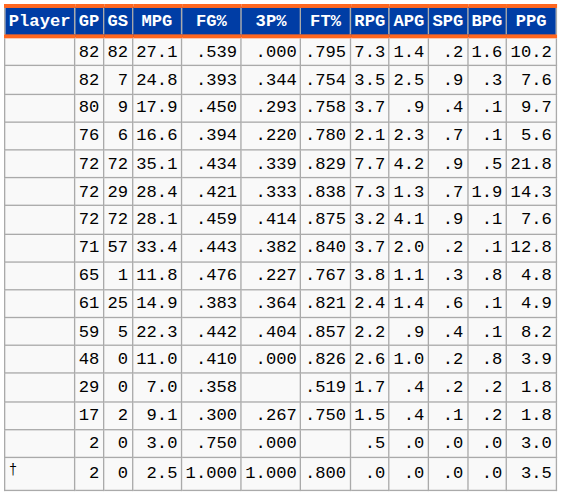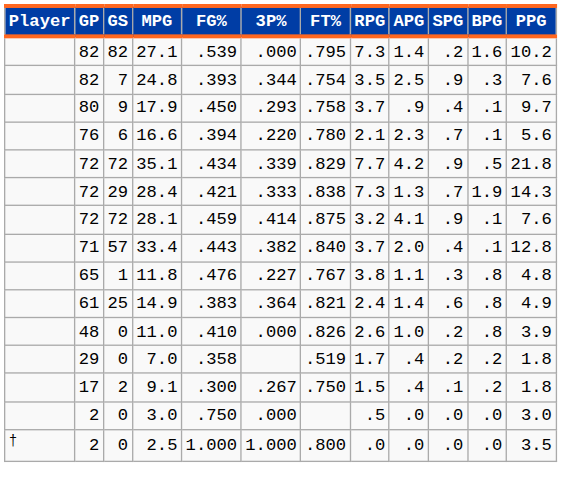 <table class="wikitable sortable" style="text-align:right;">
 <tr>
 <th style="background:#003DA5; color:#FFFFFF; border-top:#FF6720 3px solid; border-bottom:#FF6720 3px solid;">Player</th>
 <th style="background:#003DA5; color:#FFFFFF; border-top:#FF6720 3px solid; border-bottom:#FF6720 3px solid;">GP</th>
 <th style="background:#003DA5; color:#FFFFFF; border-top:#FF6720 3px solid; border-bottom:#FF6720 3px solid;">GS</th>
 <th style="background:#003DA5; color:#FFFFFF; border-top:#FF6720 3px solid; border-bottom:#FF6720 3px solid;">MPG</th>
 <th style="background:#003DA5; color:#FFFFFF; border-top:#FF6720 3px solid; border-bottom:#FF6720 3px solid;">FG%</th>
 <th style="background:#003DA5; color:#FFFFFF; border-top:#FF6720 3px solid; border-bottom:#FF6720 3px solid;">3P%</th>
 <th style="background:#003DA5; color:#FFFFFF; border-top:#FF6720 3px solid; border-bottom:#FF6720 3px solid;">FT%</th>
 <th style="background:#003DA5; color:#FFFFFF; border-top:#FF6720 3px solid; border-bottom:#FF6720 3px solid;">RPG</th>
 <th style="background:#003DA5; color:#FFFFFF; border-top:#FF6720 3px solid; border-bottom:#FF6720 3px solid;">APG</th>
 <th style="background:#003DA5; color:#FFFFFF; border-top:#FF6720 3px solid; border-bottom:#FF6720 3px solid;">SPG</th>
 <th style="background:#003DA5; color:#FFFFFF; border-top:#FF6720 3px solid; border-bottom:#FF6720 3px solid;">BPG</th>
 <th style="background:#003DA5; color:#FFFFFF; border-top:#FF6720 3px solid; border-bottom:#FF6720 3px solid;">PPG</th>
 </tr>
 <tr>
 <td style="text-align:left;"></td>
 <td>82</td>
 <td>82</td>
 <td>27.1</td>
 <td>.539</td>
 <td>.000</td>
 <td>.795</td>
 <td>7.3</td>
 <td>1.4</td>
 <td>.2</td>
 <td>1.6</td>
 <td>10.2</td>
 </tr>
 <tr>
 <td style="text-align:left;"></td>
 <td>82</td>
 <td>7</td>
 <td>24.8</td>
 <td>.393</td>
 <td>.344</td>
 <td>.754</td>
 <td>3.5</td>
 <td>2.5</td>
 <td>.9</td>
 <td>.3</td>
 <td>7.6</td>
 </tr>
 <tr>
 <td style="text-align:left;"></td>
 <td>80</td>
 <td>9</td>
 <td>17.9</td>
 <td>.450</td>
 <td>.293</td>
 <td>.758</td>
 <td>3.7</td>
 <td>.9</td>
 <td>.4</td>
 <td>.1</td>
 <td>9.7</td>
 </tr>
 <tr>
 <td style="text-align:left;"></td>
 <td>76</td>
 <td>6</td>
 <td>16.6</td>
 <td>.394</td>
 <td>.220</td>
 <td>.780</td>
 <td>2.1</td>
 <td>2.3</td>
 <td>.7</td>
 <td>.1</td>
 <td>5.6</td>
 </tr>
 <tr>
 <td style="text-align:left;"></td>
 <td>72</td>
 <td>72</td>
 <td>35.1</td>
 <td>.434</td>
 <td>.339</td>
 <td>.829</td>
 <td>7.7</td>
 <td>4.2</td>
 <td>.9</td>
 <td>.5</td>
 <td>21.8</td>
 </tr>
 <tr>
 <td style="text-align:left;"></td>
 <td>72</td>
 <td>29</td>
 <td>28.4</td>
 <td>.421</td>
 <td>.333</td>
 <td>.838</td>
 <td>7.3</td>
 <td>1.3</td>
 <td>.7</td>
 <td>1.9</td>
 <td>14.3</td>
 </tr>
 <tr>
 <td style="text-align:left;"></td>
 <td>72</td>
 <td>72</td>
 <td>28.1</td>
 <td>.459</td>
 <td>.414</td>
 <td>.875</td>
 <td>3.2</td>
 <td>4.1</td>
 <td>.9</td>
 <td>.1</td>
 <td>7.6</td>
 </tr>
 <tr>
 <td style="text-align:left;"></td>
 <td>71</td>
 <td>57</td>
 <td>33.4</td>
 <td>.443</td>
 <td>.382</td>
 <td>.840</td>
 <td>3.7</td>
 <td>2.0</td>
-<td>.2</td>
+<td>.4</td>
 <td>.1</td>
 <td>12.8</td>
 </tr>
 <tr>
 <td style="text-align:left;"></td>
 <td>65</td>
 <td>1</td>
 <td>11.8</td>
 <td>.476</td>
 <td>.227</td>
 <td>.767</td>
 <td>3.8</td>
 <td>1.1</td>
 <td>.3</td>
 <td>.8</td>
 <td>4.8</td>
 </tr>
 <tr>
 <td style="text-align:left;"></td>
 <td>61</td>
 <td>25</td>
 <td>14.9</td>
 <td>.383</td>
 <td>.364</td>
 <td>.821</td>
 <td>2.4</td>
 <td>1.4</td>
 <td>.6</td>
-<td>.1</td>
+<td>.8</td>
 <td>4.9</td>
-</tr>
-<tr>
-<td style="text-align:left;"></td>
-<td>59</td>
-<td>5</td>
-<td>22.3</td>
-<td>.442</td>
-<td>.404</td>
-<td>.857</td>
-<td>2.2</td>
-<td>.9</td>
-<td>.4</td>
-<td>.1</td>
-<td>8.2</td>
 </tr>
 <tr>
 <td style="text-align:left;"></td>
 <td>48</td>
 <td>0</td>
 <td>11.0</td>
 <td>.410</td>
 <td>.000</td>
 <td>.826</td>
 <td>2.6</td>
 <td>1.0</td>
 <td>.2</td>
 <td>.8</td>
 <td>3.9</td>
 </tr>
 <tr>
 <td style="text-align:left;"></td>
 <td>29</td>
 <td>0</td>
 <td>7.0</td>
 <td>.358</td>
 <td></td>
 <td>.519</td>
 <td>1.7</td>
 <td>.4</td>
 <td>.2</td>
 <td>.2</td>
 <td>1.8</td>
 </tr>
 <tr>
 <td style="text-align:left;"></td>
 <td>17</td>
 <td>2</td>
 <td>9.1</td>
 <td>.300</td>
 <td>.267</td>
 <td>.750</td>
 <td>1.5</td>
 <td>.4</td>
 <td>.1</td>
 <td>.2</td>
 <td>1.8</td>
 </tr>
 <tr>
 <td style="text-align:left;"></td>
 <td>2</td>
 <td>0</td>
 <td>3.0</td>
 <td>.750</td>
 <td>.000</td>
 <td></td>
 <td>.5</td>
 <td>.0</td>
 <td>.0</td>
 <td>.0</td>
 <td>3.0</td>
 </tr>
 <tr>
 <td style="text-align:left;"><sup>†</sup></td>
 <td>2</td>
 <td>0</td>
 <td>2.5</td>
 <td>1.000</td>
 <td>1.000</td>
 <td>.800</td>
 <td>.0</td>
 <td>.0</td>
 <td>.0</td>
 <td>.0</td>
 <td>3.5</td>
 </tr>
 </table>
